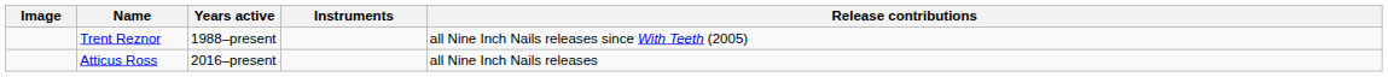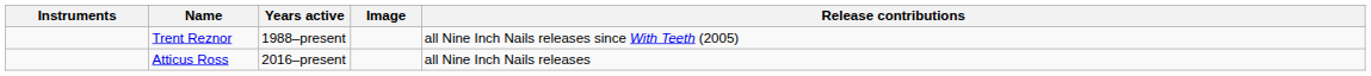 <table class="wikitable" width="100%" border="1">
 <tr>
-<th width="75">Image</th>
+<th width="160">Instruments</th>
 <th width="120">Name</th>
 <th width="100">Years active</th>
-<th width="160">Instruments</th>
+<th width="75">Image</th>
 <th>Release contributions</th>
 </tr>
 <tr>
 <td></td>
 <td><a href='#'>Trent Reznor</a></td>
 <td>1988–present</td>
 <td></td>
 <td>all Nine Inch Nails releases since <em><a href='#'>With Teeth</a></em> (2005)</td>
 </tr>
 <tr>
 <td></td>
 <td><a href='#'>Atticus Ross</a></td>
 <td>2016–present </td>
 <td></td>
 <td>all Nine Inch Nails releases</td>
 </tr>
 </table>
